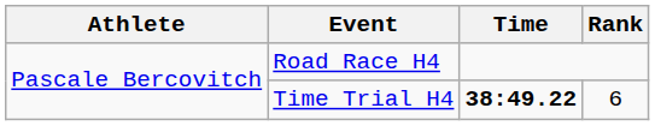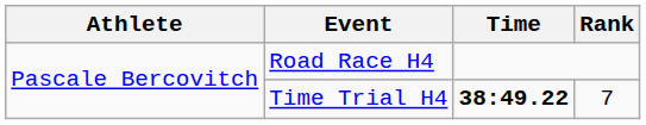 <table class=wikitable>
 <tr>
 <th>Athlete</th>
 <th>Event</th>
 <th>Time</th>
 <th>Rank</th>
 </tr>
 <tr align=center>
 <td align=left rowspan=2><a href='#'>Pascale Bercovitch</a></td>
 <td align=left><a href='#'>Road Race H4</a></td>
 <td colspan=2></td>
 </tr>
 <tr align=center>
 <td align=left><a href='#'>Time Trial H4</a></td>
 <td><strong>38:49.22</strong></td>
-<td>6</td>
+<td>7</td>
 </tr>
 </table>
